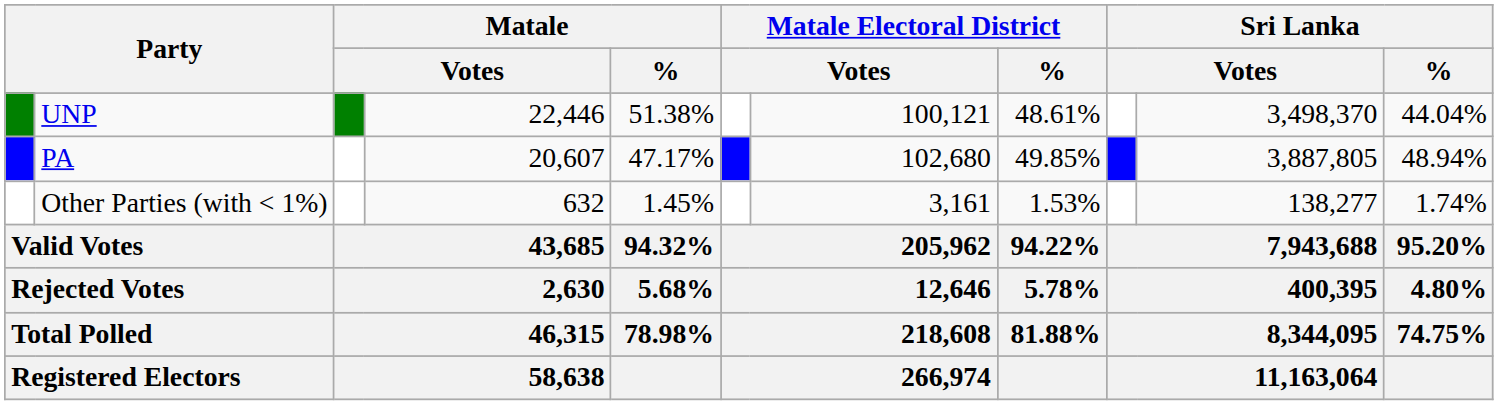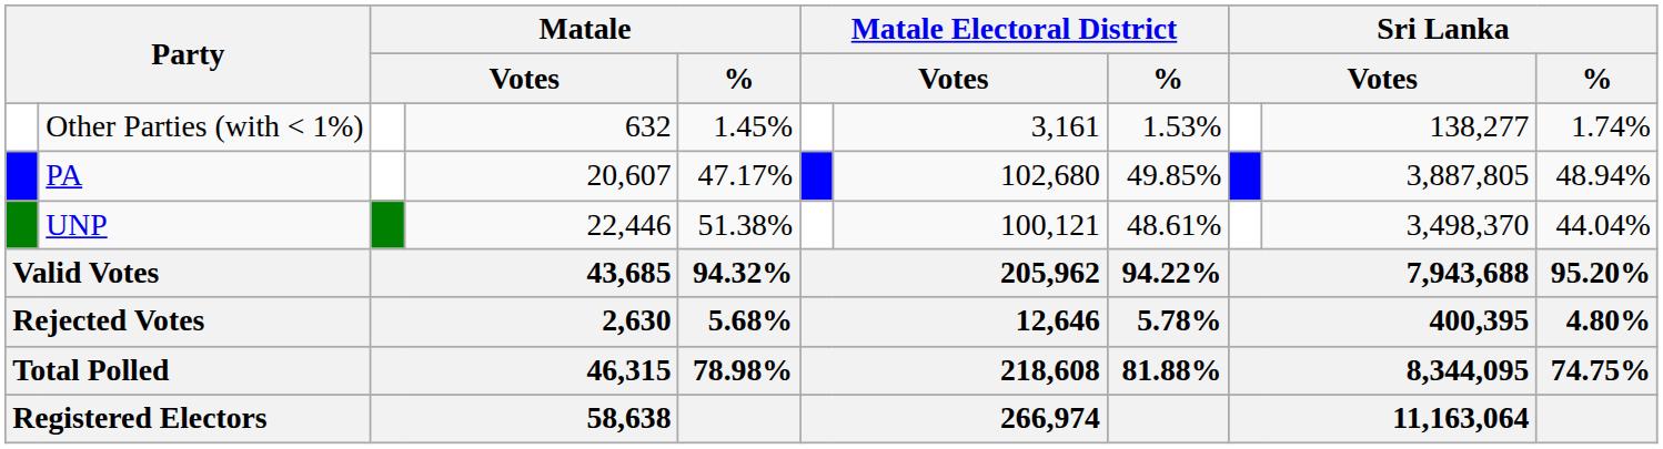 <table class="wikitable">
 <tr>
 <th colspan="2" width="144px"rowspan="2">Party</th>
 <th colspan="3" width="216px">Matale</th>
 <th colspan="3" width="216px"><a href='#'>Matale Electoral District</a></th>
 <th colspan="3" width="216px">Sri Lanka</th>
 </tr>
 <tr>
 <th colspan="2" width="144px">Votes</th>
 <th>%</th>
 <th colspan="2" width="144px">Votes</th>
 <th>%</th>
 <th colspan="2" width="144px">Votes</th>
 <th>%</th>
 </tr>
 <tr>
-<td style="background-color:green;" width="10px"></td>
-<td style="text-align:left;"><a href='#'>UNP</a></td>
-<td style="background-color:green;" width="10px"></td>
-<td style="text-align:right;">22,446</td>
-<td style="text-align:right;">51.38%</td>
 <td style="background-color:white;" width="10px"></td>
-<td style="text-align:right;">100,121</td>
-<td style="text-align:right;">48.61%</td>
+<td style="text-align:left;">Other Parties (with < 1%)</td>
 <td style="background-color:white;" width="10px"></td>
-<td style="text-align:right;">3,498,370</td>
-<td style="text-align:right;">44.04%</td>
+<td style="text-align:right;">632</td>
+<td style="text-align:right;">1.45%</td>
+<td style="background-color:white;" width="10px"></td>
+<td style="text-align:right;">3,161</td>
+<td style="text-align:right;">1.53%</td>
+<td style="background-color:white;" width="10px"></td>
+<td style="text-align:right;">138,277</td>
+<td style="text-align:right;">1.74%</td>
 </tr>
 <tr>
 <td style="background-color:blue;" width="10px"></td>
 <td style="text-align:left;"><a href='#'>PA</a></td>
 <td style="background-color:white;" width="10px"></td>
 <td style="text-align:right;">20,607</td>
 <td style="text-align:right;">47.17%</td>
 <td style="background-color:blue;" width="10px"></td>
 <td style="text-align:right;">102,680</td>
 <td style="text-align:right;">49.85%</td>
 <td style="background-color:blue;" width="10px"></td>
 <td style="text-align:right;">3,887,805</td>
 <td style="text-align:right;">48.94%</td>
 </tr>
 <tr>
+<td style="background-color:green;" width="10px"></td>
+<td style="text-align:left;"><a href='#'>UNP</a></td>
+<td style="background-color:green;" width="10px"></td>
+<td style="text-align:right;">22,446</td>
+<td style="text-align:right;">51.38%</td>
 <td style="background-color:white;" width="10px"></td>
-<td style="text-align:left;">Other Parties (with < 1%)</td>
+<td style="text-align:right;">100,121</td>
+<td style="text-align:right;">48.61%</td>
 <td style="background-color:white;" width="10px"></td>
-<td style="text-align:right;">632</td>
-<td style="text-align:right;">1.45%</td>
-<td style="background-color:white;" width="10px"></td>
-<td style="text-align:right;">3,161</td>
-<td style="text-align:right;">1.53%</td>
-<td style="background-color:white;" width="10px"></td>
-<td style="text-align:right;">138,277</td>
-<td style="text-align:right;">1.74%</td>
+<td style="text-align:right;">3,498,370</td>
+<td style="text-align:right;">44.04%</td>
 </tr>
 <tr>
 <th colspan="2" width="144px"style="text-align:left;">Valid Votes</th>
 <th style="text-align:right;"colspan="2" width="144px">43,685</th>
 <th style="text-align:right;">94.32%</th>
 <th style="text-align:right;"colspan="2" width="144px">205,962</th>
 <th style="text-align:right;">94.22%</th>
 <th style="text-align:right;"colspan="2" width="144px">7,943,688</th>
 <th style="text-align:right;">95.20%</th>
 </tr>
 <tr>
 <th colspan="2" width="144px"style="text-align:left;">Rejected Votes</th>
 <th style="text-align:right;"colspan="2" width="144px">2,630</th>
 <th style="text-align:right;">5.68%</th>
 <th style="text-align:right;"colspan="2" width="144px">12,646</th>
 <th style="text-align:right;">5.78%</th>
 <th style="text-align:right;"colspan="2" width="144px">400,395</th>
 <th style="text-align:right;">4.80%</th>
 </tr>
 <tr>
 <th colspan="2" width="144px"style="text-align:left;">Total Polled</th>
 <th style="text-align:right;"colspan="2" width="144px">46,315</th>
 <th style="text-align:right;">78.98%</th>
 <th style="text-align:right;"colspan="2" width="144px">218,608</th>
 <th style="text-align:right;">81.88%</th>
 <th style="text-align:right;"colspan="2" width="144px">8,344,095</th>
 <th style="text-align:right;">74.75%</th>
 </tr>
 <tr>
 <th colspan="2" width="144px"style="text-align:left;">Registered Electors</th>
 <th style="text-align:right;"colspan="2" width="144px">58,638</th>
 <th></th>
 <th style="text-align:right;"colspan="2" width="144px">266,974</th>
 <th></th>
 <th style="text-align:right;"colspan="2" width="144px">11,163,064</th>
 <th></th>
 </tr>
 </table>
